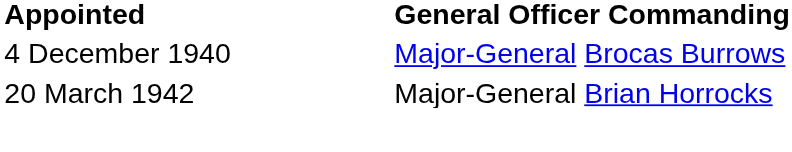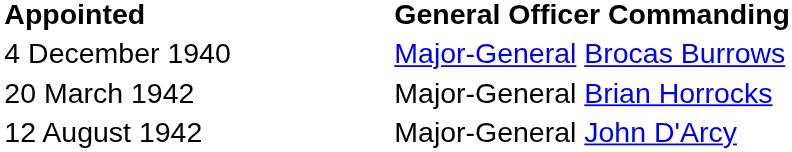 <table width="600">
 <tr>
 <td><strong>Appointed</strong></td>
 <td><strong>General Officer Commanding</strong></td>
 </tr>
 <tr>
 <td>4 December 1940</td>
 <td><a href='#'>Major-General</a> <a href='#'>Brocas Burrows</a></td>
 </tr>
 <tr>
 <td>20 March 1942</td>
 <td>Major-General <a href='#'>Brian Horrocks</a></td>
 </tr>
 <tr>
+<td>12 August 1942</td>
+<td>Major-General <a href='#'>John D'Arcy</a></td>
+</tr>
+<tr>
 </tr>
 </table>
